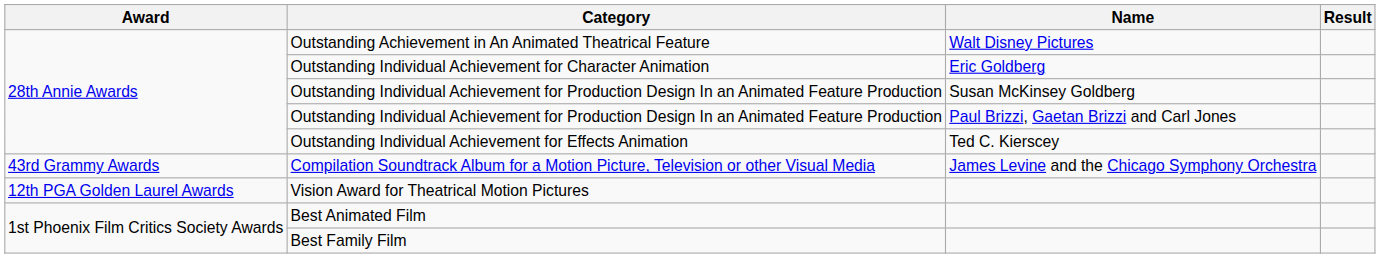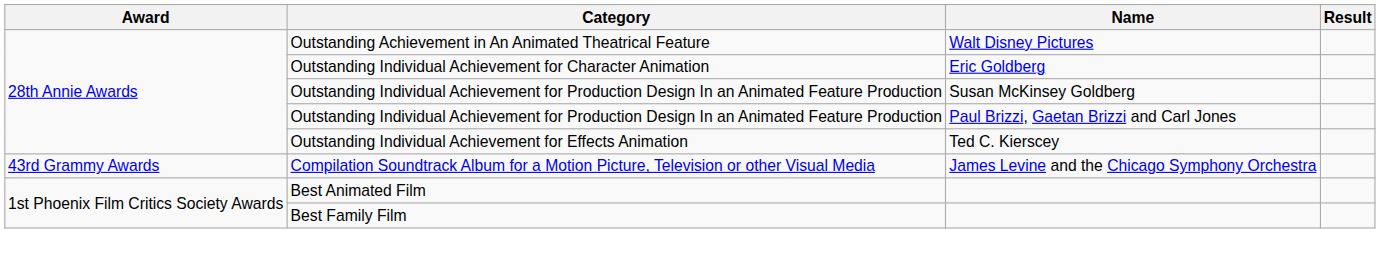 <table class="plainrowheaders wikitable" border="1"  style="margin:auto; font-size:90%;">
 <tr>
 <th scope="col">Award</th>
 <th scope="col">Category</th>
 <th scope="col">Name</th>
 <th scope="col">Result</th>
 </tr>
 <tr>
 <td rowspan="5"><a href='#'>28th Annie Awards</a></td>
 <td>Outstanding Achievement in An Animated Theatrical Feature</td>
 <td><a href='#'>Walt Disney Pictures</a></td>
 <td></td>
 </tr>
 <tr>
 <td>Outstanding Individual Achievement for Character Animation</td>
 <td><a href='#'>Eric Goldberg</a></td>
 <td></td>
 </tr>
 <tr>
 <td>Outstanding Individual Achievement for Production Design In an Animated Feature Production</td>
 <td>Susan McKinsey Goldberg</td>
 <td></td>
 </tr>
 <tr>
 <td>Outstanding Individual Achievement for Production Design In an Animated Feature Production</td>
 <td><a href='#'>Paul Brizzi</a>, <a href='#'>Gaetan Brizzi</a> and Carl Jones</td>
 <td></td>
 </tr>
 <tr>
 <td>Outstanding Individual Achievement for Effects Animation</td>
 <td>Ted C. Kierscey</td>
 <td></td>
 </tr>
 <tr>
 <td><a href='#'>43rd Grammy Awards</a></td>
 <td><a href='#'>Compilation Soundtrack Album for a Motion Picture, Television or other Visual Media</a></td>
 <td><a href='#'>James Levine</a> and the <a href='#'>Chicago Symphony Orchestra</a></td>
 <td></td>
 </tr>
 <tr>
-<td><a href='#'>12th PGA Golden Laurel Awards</a></td>
-<td>Vision Award for Theatrical Motion Pictures</td>
-<td></td>
-<td></td>
-</tr>
-<tr>
 <td rowspan="2">1st Phoenix Film Critics Society Awards</td>
 <td>Best Animated Film</td>
 <td></td>
 <td></td>
 </tr>
 <tr>
 <td>Best Family Film</td>
 <td></td>
 <td></td>
 </tr>
 </table>
